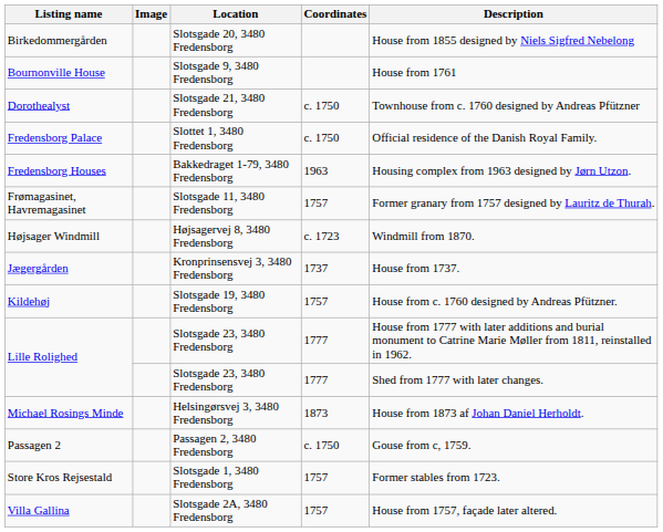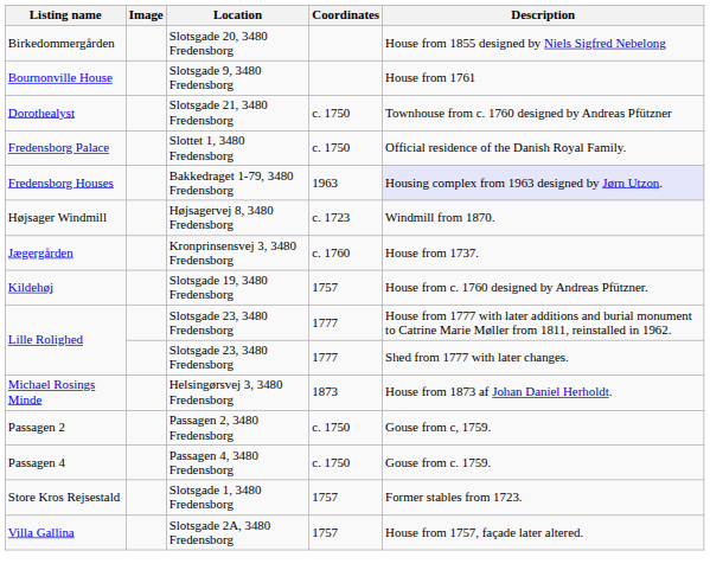 <table class="wikitable sortable">
 <tr>
 <th>Listing name</th>
 <th>Image</th>
 <th>Location</th>
 <th>Coordinates</th>
 <th>Description</th>
 </tr>
 <tr>
 <td>Birkedommergården</td>
 <td></td>
 <td>Slotsgade 20, 3480 Fredensborg</td>
 <td></td>
 <td>House from 1855 designed by <a href='#'>Niels Sigfred Nebelong</a></td>
 </tr>
 <tr>
 <td><a href='#'>Bournonville House</a></td>
 <td></td>
 <td>Slotsgade 9, 3480 Fredensborg</td>
 <td></td>
 <td>House from 1761</td>
 </tr>
 <tr>
 <td><a href='#'>Dorothealyst</a></td>
 <td></td>
 <td>Slotsgade 21, 3480 Fredensborg</td>
 <td>c. 1750</td>
 <td>Townhouse from c. 1760 designed by Andreas Pfützner </td>
 </tr>
 <tr>
 <td><a href='#'>Fredensborg Palace</a></td>
 <td></td>
 <td>Slottet 1, 3480 Fredensborg</td>
 <td>c. 1750</td>
 <td>Official residence of the Danish Royal Family.</td>
 </tr>
 <tr>
 <td><a href='#'>Fredensborg Houses</a></td>
 <td></td>
 <td>Bakkedraget 1-79, 3480 Fredensborg</td>
 <td>1963</td>
-<td>Housing complex from 1963 designed by <a href='#'>Jørn Utzon</a>.</td>
-</tr>
-<tr>
-<td>Frømagasinet, Havremagasinet</td>
-<td></td>
-<td>Slotsgade 11, 3480 Fredensborg</td>
-<td>1757</td>
-<td>Former granary from 1757 designed by <a href='#'>Lauritz de Thurah</a>.</td>
+<td style="background: lavender;">Housing complex from 1963 designed by <a href='#'>Jørn Utzon</a>.</td>
 </tr>
 <tr>
 <td>Højsager Windmill</td>
 <td></td>
 <td>Højsagervej 8, 3480 Fredensborg</td>
 <td>c. 1723</td>
 <td>Windmill from 1870.</td>
 </tr>
 <tr>
 <td><a href='#'>Jægergården</a></td>
 <td></td>
 <td>Kronprinsensvej 3, 3480 Fredensborg</td>
-<td>1737</td>
+<td>c. 1760</td>
 <td>House from 1737.</td>
 </tr>
 <tr>
 <td><a href='#'>Kildehøj</a></td>
 <td></td>
 <td>Slotsgade 19, 3480 Fredensborg</td>
 <td>1757</td>
 <td>House from c. 1760 designed by  Andreas Pfützner.</td>
 </tr>
 <tr>
 <td rowspan="2"><a href='#'>Lille Rolighed</a></td>
 <td></td>
 <td>Slotsgade 23, 3480 Fredensborg</td>
 <td>1777</td>
 <td>House from 1777 with later additions and burial monument to Catrine Marie Møller from 1811, reinstalled in 1962.</td>
 </tr>
 <tr>
 <td></td>
 <td>Slotsgade 23, 3480 Fredensborg</td>
 <td>1777</td>
 <td>Shed from 1777 with later changes.</td>
 </tr>
 <tr>
 <td><a href='#'>Michael Rosings Minde</a></td>
 <td></td>
 <td>Helsingørsvej 3, 3480 Fredensborg</td>
 <td>1873</td>
 <td>House from 1873 af <a href='#'>Johan Daniel Herholdt</a>.</td>
 </tr>
 <tr>
 <td>Passagen 2</td>
 <td></td>
 <td>Passagen 2, 3480 Fredensborg</td>
 <td>c. 1750</td>
 <td>Gouse from c, 1759.</td>
 </tr>
 <tr>
+<td>Passagen 4</td>
+<td></td>
+<td>Passagen 4, 3480 Fredensborg</td>
+<td>c. 1750</td>
+<td>Gouse from c. 1759.</td>
+</tr>
+<tr>
 <td>Store Kros Rejsestald</td>
 <td></td>
 <td>Slotsgade 1, 3480 Fredensborg</td>
 <td>1757</td>
 <td>Former stables from 1723.</td>
 </tr>
 <tr>
 <td><a href='#'>Villa Gallina</a></td>
 <td></td>
 <td>Slotsgade 2A, 3480 Fredensborg</td>
 <td>1757</td>
 <td>House from 1757, façade later altered.</td>
 </tr>
 </table>
